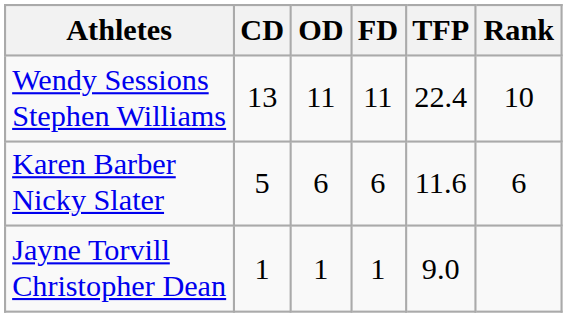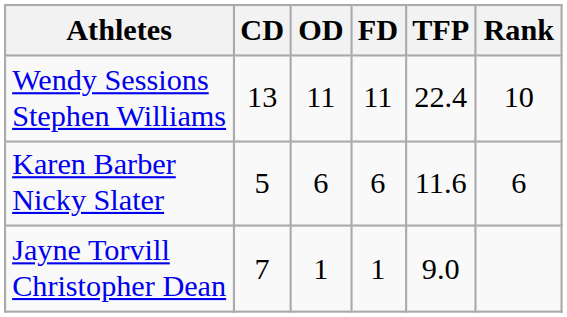 <table class="wikitable" border="1" style="font-size:90%">
 <tr>
 <th>Athletes</th>
 <th>CD</th>
 <th>OD</th>
 <th>FD</th>
 <th>TFP</th>
 <th>Rank</th>
 </tr>
 <tr align=center>
 <td align=left><a href='#'>Wendy Sessions</a><br><a href='#'>Stephen Williams</a></td>
 <td>13</td>
 <td>11</td>
 <td>11</td>
 <td>22.4</td>
 <td>10</td>
 </tr>
 <tr align=center>
 <td align=left><a href='#'>Karen Barber</a><br><a href='#'>Nicky Slater</a></td>
 <td>5</td>
 <td>6</td>
 <td>6</td>
 <td>11.6</td>
 <td>6</td>
 </tr>
 <tr align=center>
 <td align=left><a href='#'>Jayne Torvill</a><br><a href='#'>Christopher Dean</a></td>
-<td>1</td>
+<td>7</td>
 <td>1</td>
 <td>1</td>
 <td>9.0</td>
 <td></td>
 </tr>
 </table>
